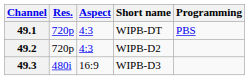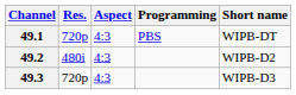 <table class="wikitable">
 <tr>
 <th scope = "col"><a href='#'>Channel</a></th>
 <th scope = "col"><a href='#'>Res.</a></th>
 <th scope = "col"><a href='#'>Aspect</a></th>
+<th scope = "col">Programming</th>
 <th scope = "col">Short name</th>
-<th scope = "col">Programming</th>
 </tr>
 <tr>
 <th scope = "row">49.1</th>
 <td><a href='#'>720p</a></td>
 <td><a href='#'>4:3</a></td>
+<td><a href='#'>PBS</a></td>
 <td>WIPB-DT</td>
-<td><a href='#'>PBS</a></td>
 </tr>
 <tr>
 <th scope = "row">49.2</th>
-<td>720p</td>
+<td><a href='#'>480i</a></td>
 <td><a href='#'>4:3</a></td>
+<td></td>
 <td>WIPB-D2</td>
-<td></td>
 </tr>
 <tr>
 <th scope = "row">49.3</th>
-<td><a href='#'>480i</a></td>
-<td>16:9</td>
+<td>720p</td>
+<td><a href='#'>4:3</a></td>
+<td></td>
 <td>WIPB-D3</td>
-<td></td>
 </tr>
 </table>
